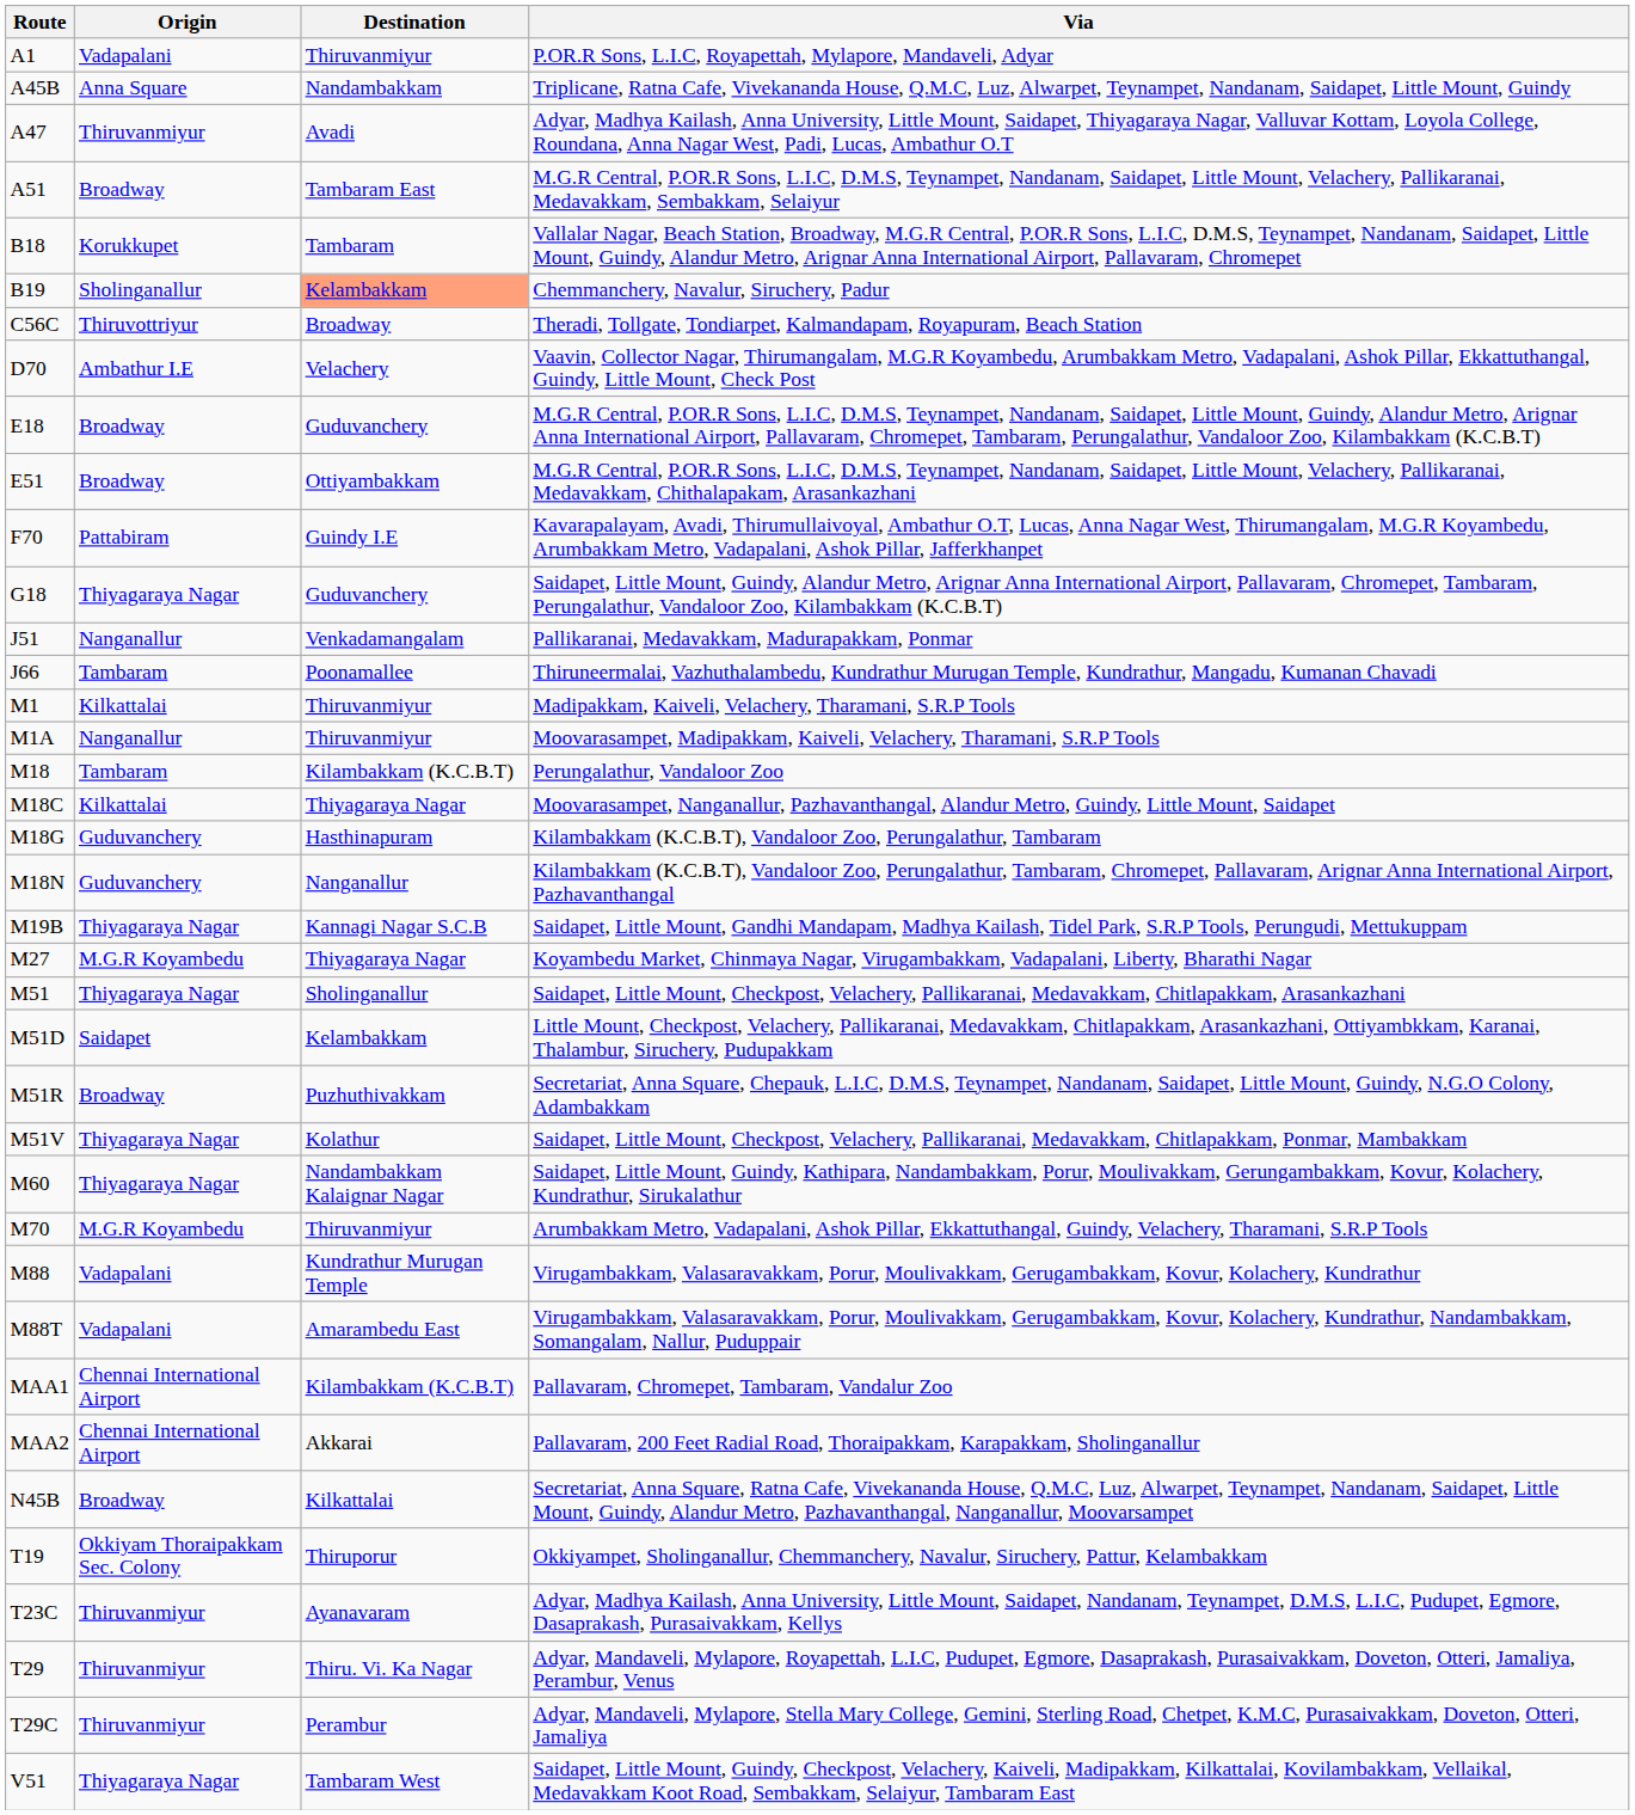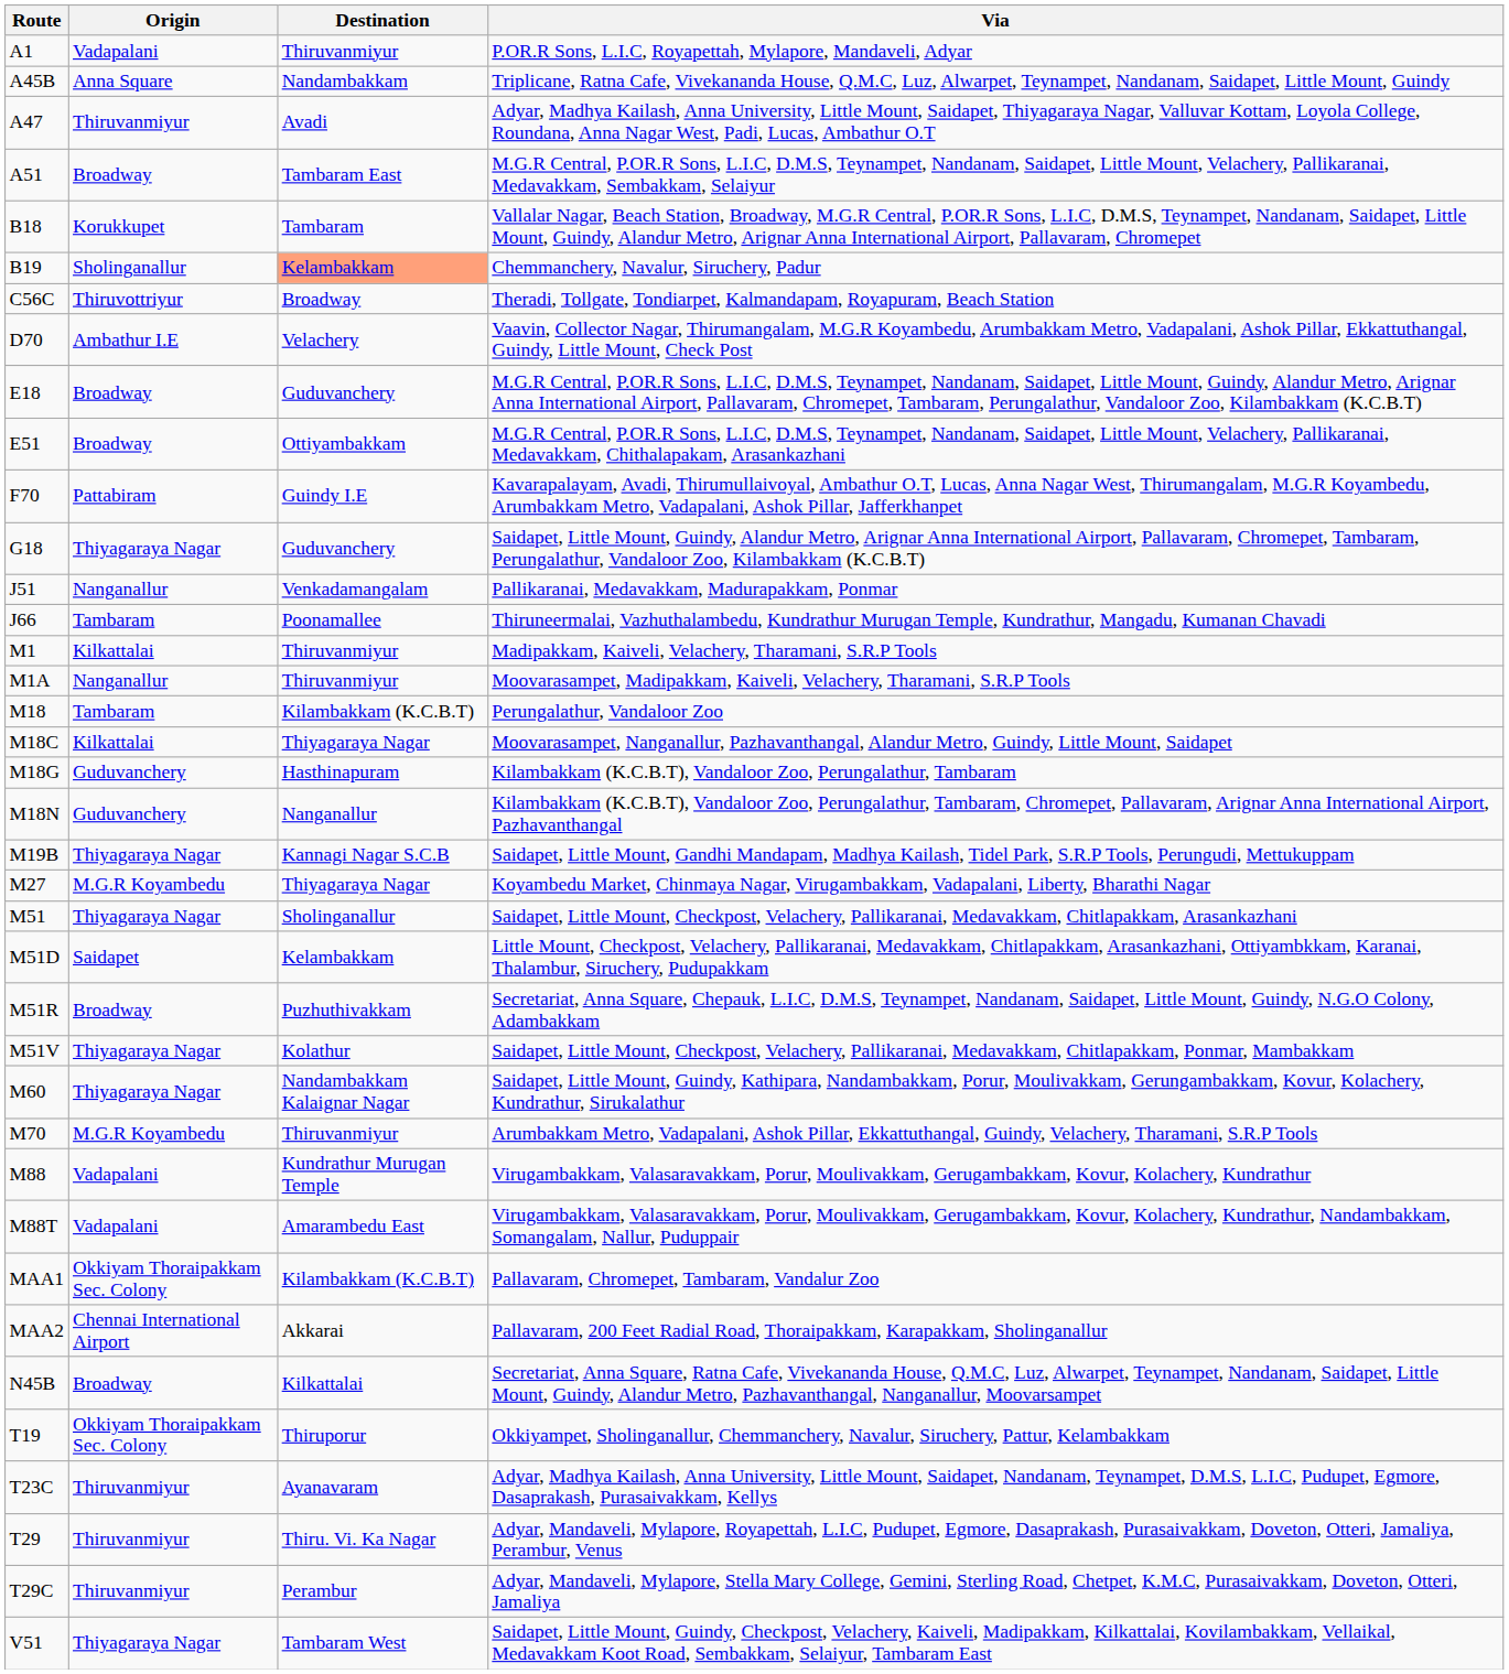 <table class="wikitable sortable collapsable plainrowheaders">
 <tr>
 <th>Route</th>
 <th>Origin</th>
 <th>Destination</th>
 <th>Via</th>
 </tr>
 <tr>
 <td>A1</td>
 <td><a href='#'>Vadapalani</a></td>
 <td><a href='#'>Thiruvanmiyur</a></td>
 <td><a href='#'>P.OR.R Sons</a>, <a href='#'>L.I.C</a>, <a href='#'>Royapettah</a>, <a href='#'>Mylapore</a>, <a href='#'>Mandaveli</a>, <a href='#'>Adyar</a></td>
 </tr>
 <tr>
 <td>A45B</td>
 <td><a href='#'>Anna Square</a></td>
 <td><a href='#'>Nandambakkam</a></td>
 <td><a href='#'>Triplicane</a>, <a href='#'>Ratna Cafe</a>, <a href='#'>Vivekananda House</a>, <a href='#'>Q.M.C</a>, <a href='#'>Luz</a>, <a href='#'>Alwarpet</a>, <a href='#'>Teynampet</a>, <a href='#'>Nandanam</a>, <a href='#'>Saidapet</a>, <a href='#'>Little Mount</a>, <a href='#'>Guindy</a></td>
 </tr>
 <tr>
 <td>A47</td>
 <td><a href='#'>Thiruvanmiyur</a></td>
 <td><a href='#'>Avadi</a></td>
 <td><a href='#'>Adyar</a>, <a href='#'>Madhya Kailash</a>, <a href='#'>Anna University</a>, <a href='#'>Little Mount</a>, <a href='#'>Saidapet</a>, <a href='#'>Thiyagaraya Nagar</a>, <a href='#'>Valluvar Kottam</a>, <a href='#'>Loyola College</a>, <a href='#'>Roundana</a>, <a href='#'>Anna Nagar West</a>, <a href='#'>Padi</a>, <a href='#'>Lucas</a>, <a href='#'>Ambathur O.T</a></td>
 </tr>
 <tr>
 <td>A51</td>
 <td><a href='#'>Broadway</a></td>
 <td><a href='#'>Tambaram East</a></td>
 <td><a href='#'>M.G.R Central</a>, <a href='#'>P.OR.R Sons</a>, <a href='#'>L.I.C</a>, <a href='#'>D.M.S</a>, <a href='#'>Teynampet</a>, <a href='#'>Nandanam</a>, <a href='#'>Saidapet</a>, <a href='#'>Little Mount</a>, <a href='#'>Velachery</a>, <a href='#'>Pallikaranai</a>, <a href='#'>Medavakkam</a>, <a href='#'>Sembakkam</a>, <a href='#'>Selaiyur</a></td>
 </tr>
 <tr>
 <td>B18</td>
 <td><a href='#'>Korukkupet</a></td>
 <td><a href='#'>Tambaram</a></td>
 <td><a href='#'>Vallalar Nagar</a>, <a href='#'>Beach Station</a>, <a href='#'>Broadway</a>, <a href='#'>M.G.R Central</a>, <a href='#'>P.OR.R Sons</a>, <a href='#'>L.I.C</a>, D.M.S, <a href='#'>Teynampet</a>, <a href='#'>Nandanam</a>, <a href='#'>Saidapet</a>, <a href='#'>Little Mount</a>, <a href='#'>Guindy</a>, <a href='#'>Alandur Metro</a>, <a href='#'>Arignar Anna International Airport</a>, <a href='#'>Pallavaram</a>, <a href='#'>Chromepet</a></td>
 </tr>
 <tr>
 <td>B19</td>
 <td><a href='#'>Sholinganallur</a></td>
 <td style="background: lightsalmon;"><a href='#'>Kelambakkam</a></td>
 <td><a href='#'>Chemmanchery</a>, <a href='#'>Navalur</a>, <a href='#'>Siruchery</a>, <a href='#'>Padur</a></td>
 </tr>
 <tr>
 <td>C56C</td>
 <td><a href='#'>Thiruvottriyur</a></td>
 <td><a href='#'>Broadway</a></td>
 <td><a href='#'>Theradi</a>, <a href='#'>Tollgate</a>, <a href='#'>Tondiarpet</a>, <a href='#'>Kalmandapam</a>, <a href='#'>Royapuram</a>, <a href='#'>Beach Station</a></td>
 </tr>
 <tr>
 <td>D70</td>
 <td><a href='#'>Ambathur I.E</a></td>
 <td><a href='#'>Velachery</a></td>
 <td><a href='#'>Vaavin</a>, <a href='#'>Collector Nagar</a>, <a href='#'>Thirumangalam</a>, <a href='#'>M.G.R Koyambedu</a>, <a href='#'>Arumbakkam Metro</a>, <a href='#'>Vadapalani</a>, <a href='#'>Ashok Pillar</a>, <a href='#'>Ekkattuthangal</a>, <a href='#'>Guindy</a>, <a href='#'>Little Mount</a>, <a href='#'>Check Post</a></td>
 </tr>
 <tr>
 <td>E18</td>
 <td><a href='#'>Broadway</a></td>
 <td><a href='#'>Guduvanchery</a></td>
 <td><a href='#'>M.G.R Central</a>, <a href='#'>P.OR.R Sons</a>, <a href='#'>L.I.C</a>, <a href='#'>D.M.S</a>, <a href='#'>Teynampet</a>, <a href='#'>Nandanam</a>, <a href='#'>Saidapet</a>, <a href='#'>Little Mount</a>, <a href='#'>Guindy</a>, <a href='#'>Alandur Metro</a>, <a href='#'>Arignar Anna International Airport</a>, <a href='#'>Pallavaram</a>, <a href='#'>Chromepet</a>, <a href='#'>Tambaram</a>, <a href='#'>Perungalathur</a>, <a href='#'>Vandaloor Zoo</a>, <a href='#'>Kilambakkam</a> (K.C.B.T)</td>
 </tr>
 <tr>
 <td>E51</td>
 <td><a href='#'>Broadway</a></td>
 <td><a href='#'>Ottiyambakkam</a></td>
 <td><a href='#'>M.G.R Central</a>, <a href='#'>P.OR.R Sons</a>, <a href='#'>L.I.C</a>, <a href='#'>D.M.S</a>, <a href='#'>Teynampet</a>, <a href='#'>Nandanam</a>, <a href='#'>Saidapet</a>, <a href='#'>Little Mount</a>, <a href='#'>Velachery</a>, <a href='#'>Pallikaranai</a>, <a href='#'>Medavakkam</a>, <a href='#'>Chithalapakam</a>, <a href='#'>Arasankazhani</a></td>
 </tr>
 <tr>
 <td>F70</td>
 <td><a href='#'>Pattabiram</a></td>
 <td><a href='#'>Guindy I.E</a></td>
 <td><a href='#'>Kavarapalayam</a>, <a href='#'>Avadi</a>, <a href='#'>Thirumullaivoyal</a>, <a href='#'>Ambathur O.T</a>, <a href='#'>Lucas</a>, <a href='#'>Anna Nagar West</a>, <a href='#'>Thirumangalam</a>, <a href='#'>M.G.R Koyambedu</a>, <a href='#'>Arumbakkam Metro</a>, <a href='#'>Vadapalani</a>, <a href='#'>Ashok Pillar</a>, <a href='#'>Jafferkhanpet</a></td>
 </tr>
 <tr>
 <td>G18</td>
 <td><a href='#'>Thiyagaraya Nagar</a></td>
 <td><a href='#'>Guduvanchery</a></td>
 <td><a href='#'>Saidapet</a>, <a href='#'>Little Mount</a>, <a href='#'>Guindy</a>, <a href='#'>Alandur Metro</a>, <a href='#'>Arignar Anna International Airport</a>, <a href='#'>Pallavaram</a>, <a href='#'>Chromepet</a>, <a href='#'>Tambaram</a>, <a href='#'>Perungalathur</a>, <a href='#'>Vandaloor Zoo</a>, <a href='#'>Kilambakkam</a> (K.C.B.T)</td>
 </tr>
 <tr>
 <td>J51</td>
 <td><a href='#'>Nanganallur</a></td>
 <td><a href='#'>Venkadamangalam</a></td>
 <td><a href='#'>Pallikaranai</a>, <a href='#'>Medavakkam</a>, <a href='#'>Madurapakkam</a>, <a href='#'>Ponmar</a></td>
 </tr>
 <tr>
 <td>J66</td>
 <td><a href='#'>Tambaram</a></td>
 <td><a href='#'>Poonamallee</a></td>
 <td><a href='#'>Thiruneermalai</a>, <a href='#'>Vazhuthalambedu</a>, <a href='#'>Kundrathur Murugan Temple</a>, <a href='#'>Kundrathur</a>, <a href='#'>Mangadu</a>, <a href='#'>Kumanan Chavadi</a></td>
 </tr>
 <tr>
 <td>M1</td>
 <td><a href='#'>Kilkattalai</a></td>
 <td><a href='#'>Thiruvanmiyur</a></td>
 <td><a href='#'>Madipakkam</a>, <a href='#'>Kaiveli</a>, <a href='#'>Velachery</a>, <a href='#'>Tharamani</a>, <a href='#'>S.R.P Tools</a></td>
 </tr>
 <tr>
 <td>M1A</td>
 <td><a href='#'>Nanganallur</a></td>
 <td><a href='#'>Thiruvanmiyur</a></td>
 <td><a href='#'>Moovarasampet</a>, <a href='#'>Madipakkam</a>, <a href='#'>Kaiveli</a>, <a href='#'>Velachery</a>, <a href='#'>Tharamani</a>, <a href='#'>S.R.P Tools</a></td>
 </tr>
 <tr>
 <td>M18</td>
 <td><a href='#'>Tambaram</a></td>
 <td><a href='#'>Kilambakkam</a> (K.C.B.T)</td>
 <td><a href='#'>Perungalathur</a>, <a href='#'>Vandaloor Zoo</a></td>
 </tr>
 <tr>
 <td>M18C</td>
 <td><a href='#'>Kilkattalai</a></td>
 <td><a href='#'>Thiyagaraya Nagar</a></td>
 <td><a href='#'>Moovarasampet</a>, <a href='#'>Nanganallur</a>, <a href='#'>Pazhavanthangal</a>, <a href='#'>Alandur Metro</a>, <a href='#'>Guindy</a>, <a href='#'>Little Mount</a>, <a href='#'>Saidapet</a></td>
 </tr>
 <tr>
 <td>M18G</td>
 <td><a href='#'>Guduvanchery</a></td>
 <td><a href='#'>Hasthinapuram</a></td>
 <td><a href='#'>Kilambakkam</a> (K.C.B.T), <a href='#'>Vandaloor Zoo</a>, <a href='#'>Perungalathur</a>, <a href='#'>Tambaram</a></td>
 </tr>
 <tr>
 <td>M18N</td>
 <td><a href='#'>Guduvanchery</a></td>
 <td><a href='#'>Nanganallur</a></td>
 <td><a href='#'>Kilambakkam</a> (K.C.B.T), <a href='#'>Vandaloor Zoo</a>, <a href='#'>Perungalathur</a>, <a href='#'>Tambaram</a>, <a href='#'>Chromepet</a>, <a href='#'>Pallavaram</a>, <a href='#'>Arignar Anna International Airport</a>, <a href='#'>Pazhavanthangal</a></td>
 </tr>
 <tr>
 <td>M19B</td>
 <td><a href='#'>Thiyagaraya Nagar</a></td>
 <td><a href='#'>Kannagi Nagar S.C.B</a></td>
 <td><a href='#'>Saidapet</a>, <a href='#'>Little Mount</a>, <a href='#'>Gandhi Mandapam</a>, <a href='#'>Madhya Kailash</a>, <a href='#'>Tidel Park</a>, <a href='#'>S.R.P Tools</a>, <a href='#'>Perungudi</a>, <a href='#'>Mettukuppam</a></td>
 </tr>
 <tr>
 <td>M27</td>
 <td><a href='#'>M.G.R Koyambedu</a></td>
 <td><a href='#'>Thiyagaraya Nagar</a></td>
 <td><a href='#'>Koyambedu Market</a>, <a href='#'>Chinmaya Nagar</a>, <a href='#'>Virugambakkam</a>, <a href='#'>Vadapalani</a>, <a href='#'>Liberty</a>, <a href='#'>Bharathi Nagar</a></td>
 </tr>
 <tr>
 <td>M51</td>
 <td><a href='#'>Thiyagaraya Nagar</a></td>
 <td><a href='#'>Sholinganallur</a></td>
 <td><a href='#'>Saidapet</a>, <a href='#'>Little Mount</a>, <a href='#'>Checkpost</a>, <a href='#'>Velachery</a>, <a href='#'>Pallikaranai</a>, <a href='#'>Medavakkam</a>, <a href='#'>Chitlapakkam</a>, <a href='#'>Arasankazhani</a></td>
 </tr>
 <tr>
 <td>M51D</td>
 <td><a href='#'>Saidapet</a></td>
 <td><a href='#'>Kelambakkam</a></td>
 <td><a href='#'>Little Mount</a>, <a href='#'>Checkpost</a>, <a href='#'>Velachery</a>, <a href='#'>Pallikaranai</a>, <a href='#'>Medavakkam</a>, <a href='#'>Chitlapakkam</a>, <a href='#'>Arasankazhani</a>, <a href='#'>Ottiyambkkam</a>, <a href='#'>Karanai</a>, <a href='#'>Thalambur</a>, <a href='#'>Siruchery</a>, <a href='#'>Pudupakkam</a></td>
 </tr>
 <tr>
 <td>M51R</td>
 <td><a href='#'>Broadway</a></td>
 <td><a href='#'>Puzhuthivakkam</a></td>
 <td><a href='#'>Secretariat</a>, <a href='#'>Anna Square</a>, <a href='#'>Chepauk</a>, <a href='#'>L.I.C</a>, <a href='#'>D.M.S</a>, <a href='#'>Teynampet</a>, <a href='#'>Nandanam</a>, <a href='#'>Saidapet</a>, <a href='#'>Little Mount</a>, <a href='#'>Guindy</a>, <a href='#'>N.G.O Colony</a>, <a href='#'>Adambakkam</a></td>
 </tr>
 <tr>
 <td>M51V</td>
 <td><a href='#'>Thiyagaraya Nagar</a></td>
 <td><a href='#'>Kolathur</a></td>
 <td><a href='#'>Saidapet</a>, <a href='#'>Little Mount</a>, <a href='#'>Checkpost</a>, <a href='#'>Velachery</a>, <a href='#'>Pallikaranai</a>, <a href='#'>Medavakkam</a>, <a href='#'>Chitlapakkam</a>, <a href='#'>Ponmar</a>, <a href='#'>Mambakkam</a></td>
 </tr>
 <tr>
 <td>M60</td>
 <td><a href='#'>Thiyagaraya Nagar</a></td>
 <td><a href='#'>Nandambakkam Kalaignar Nagar</a></td>
 <td><a href='#'>Saidapet</a>, <a href='#'>Little Mount</a>, <a href='#'>Guindy</a>, <a href='#'>Kathipara</a>, <a href='#'>Nandambakkam</a>, <a href='#'>Porur</a>, <a href='#'>Moulivakkam</a>, <a href='#'>Gerungambakkam</a>, <a href='#'>Kovur</a>, <a href='#'>Kolachery</a>, <a href='#'>Kundrathur</a>, <a href='#'>Sirukalathur</a></td>
 </tr>
 <tr>
 <td>M70</td>
 <td><a href='#'>M.G.R Koyambedu</a></td>
 <td><a href='#'>Thiruvanmiyur</a></td>
 <td><a href='#'>Arumbakkam Metro</a>, <a href='#'>Vadapalani</a>, <a href='#'>Ashok Pillar</a>, <a href='#'>Ekkattuthangal</a>, <a href='#'>Guindy</a>, <a href='#'>Velachery</a>, <a href='#'>Tharamani</a>, <a href='#'>S.R.P Tools</a></td>
 </tr>
 <tr>
 <td>M88</td>
 <td><a href='#'>Vadapalani</a></td>
 <td><a href='#'>Kundrathur Murugan Temple</a></td>
 <td><a href='#'>Virugambakkam</a>, <a href='#'>Valasaravakkam</a>, <a href='#'>Porur</a>, <a href='#'>Moulivakkam</a>, <a href='#'>Gerugambakkam</a>, <a href='#'>Kovur</a>, <a href='#'>Kolachery</a>, <a href='#'>Kundrathur</a></td>
 </tr>
 <tr>
 <td>M88T</td>
 <td><a href='#'>Vadapalani</a></td>
 <td><a href='#'>Amarambedu East</a></td>
 <td><a href='#'>Virugambakkam</a>, <a href='#'>Valasaravakkam</a>, <a href='#'>Porur</a>, <a href='#'>Moulivakkam</a>, <a href='#'>Gerugambakkam</a>, <a href='#'>Kovur</a>, <a href='#'>Kolachery</a>, <a href='#'>Kundrathur</a>, <a href='#'>Nandambakkam</a>, <a href='#'>Somangalam</a>, <a href='#'>Nallur</a>, <a href='#'>Puduppair</a></td>
 </tr>
 <tr>
 <td>MAA1</td>
-<td><a href='#'>Chennai International Airport</a></td>
+<td><a href='#'>Okkiyam Thoraipakkam Sec. Colony</a></td>
 <td><a href='#'>Kilambakkam (K.C.B.T)</a></td>
 <td><a href='#'>Pallavaram</a>, <a href='#'>Chromepet</a>, <a href='#'>Tambaram</a>, <a href='#'>Vandalur Zoo</a></td>
 </tr>
 <tr>
 <td>MAA2</td>
 <td><a href='#'>Chennai International Airport</a></td>
 <td>Akkarai</td>
 <td><a href='#'>Pallavaram</a>, <a href='#'>200 Feet Radial Road</a>, <a href='#'>Thoraipakkam</a>, <a href='#'>Karapakkam</a>, <a href='#'>Sholinganallur</a></td>
 </tr>
 <tr>
 <td>N45B</td>
 <td><a href='#'>Broadway</a></td>
 <td><a href='#'>Kilkattalai</a></td>
 <td><a href='#'>Secretariat</a>, <a href='#'>Anna Square</a>, <a href='#'>Ratna Cafe</a>, <a href='#'>Vivekananda House</a>, <a href='#'>Q.M.C</a>, <a href='#'>Luz</a>, <a href='#'>Alwarpet</a>, <a href='#'>Teynampet</a>, <a href='#'>Nandanam</a>, <a href='#'>Saidapet</a>, <a href='#'>Little Mount</a>, <a href='#'>Guindy</a>, <a href='#'>Alandur Metro</a>, <a href='#'>Pazhavanthangal</a>, <a href='#'>Nanganallur</a>, <a href='#'>Moovarsampet</a></td>
 </tr>
 <tr>
 <td>T19</td>
 <td><a href='#'>Okkiyam Thoraipakkam Sec. Colony</a></td>
 <td><a href='#'>Thiruporur</a></td>
 <td><a href='#'>Okkiyampet</a>, <a href='#'>Sholinganallur</a>, <a href='#'>Chemmanchery</a>, <a href='#'>Navalur</a>, <a href='#'>Siruchery</a>, <a href='#'>Pattur</a>, <a href='#'>Kelambakkam</a></td>
 </tr>
 <tr>
 <td>T23C</td>
 <td><a href='#'>Thiruvanmiyur</a></td>
 <td><a href='#'>Ayanavaram</a></td>
 <td><a href='#'>Adyar</a>, <a href='#'>Madhya Kailash</a>, <a href='#'>Anna University</a>, <a href='#'>Little Mount</a>, <a href='#'>Saidapet</a>, <a href='#'>Nandanam</a>, <a href='#'>Teynampet</a>, <a href='#'>D.M.S</a>, <a href='#'>L.I.C</a>, <a href='#'>Pudupet</a>, <a href='#'>Egmore</a>, <a href='#'>Dasaprakash</a>, <a href='#'>Purasaivakkam</a>, <a href='#'>Kellys</a></td>
 </tr>
 <tr>
 <td>T29</td>
 <td><a href='#'>Thiruvanmiyur</a></td>
 <td><a href='#'>Thiru. Vi. Ka Nagar</a></td>
 <td><a href='#'>Adyar</a>, <a href='#'>Mandaveli</a>, <a href='#'>Mylapore</a>, <a href='#'>Royapettah</a>, <a href='#'>L.I.C</a>, <a href='#'>Pudupet</a>, <a href='#'>Egmore</a>, <a href='#'>Dasaprakash</a>, <a href='#'>Purasaivakkam</a>, <a href='#'>Doveton</a>, <a href='#'>Otteri</a>, <a href='#'>Jamaliya</a>, <a href='#'>Perambur</a>, <a href='#'>Venus</a></td>
 </tr>
 <tr>
 <td>T29C</td>
 <td><a href='#'>Thiruvanmiyur</a></td>
 <td><a href='#'>Perambur</a></td>
 <td><a href='#'>Adyar</a>, <a href='#'>Mandaveli</a>, <a href='#'>Mylapore</a>, <a href='#'>Stella Mary College</a>, <a href='#'>Gemini</a>, <a href='#'>Sterling Road</a>, <a href='#'>Chetpet</a>, <a href='#'>K.M.C</a>, <a href='#'>Purasaivakkam</a>, <a href='#'>Doveton</a>, <a href='#'>Otteri</a>, <a href='#'>Jamaliya</a></td>
 </tr>
 <tr>
 <td>V51</td>
 <td><a href='#'>Thiyagaraya Nagar</a></td>
 <td><a href='#'>Tambaram West</a></td>
 <td><a href='#'>Saidapet</a>, <a href='#'>Little Mount</a>, <a href='#'>Guindy</a>, <a href='#'>Checkpost</a>, <a href='#'>Velachery</a>, <a href='#'>Kaiveli</a>, <a href='#'>Madipakkam</a>, <a href='#'>Kilkattalai</a>, <a href='#'>Kovilambakkam</a>, <a href='#'>Vellaikal</a>, <a href='#'>Medavakkam Koot Road</a>, <a href='#'>Sembakkam</a>, <a href='#'>Selaiyur</a>, <a href='#'>Tambaram East</a></td>
 </tr>
 </table>
